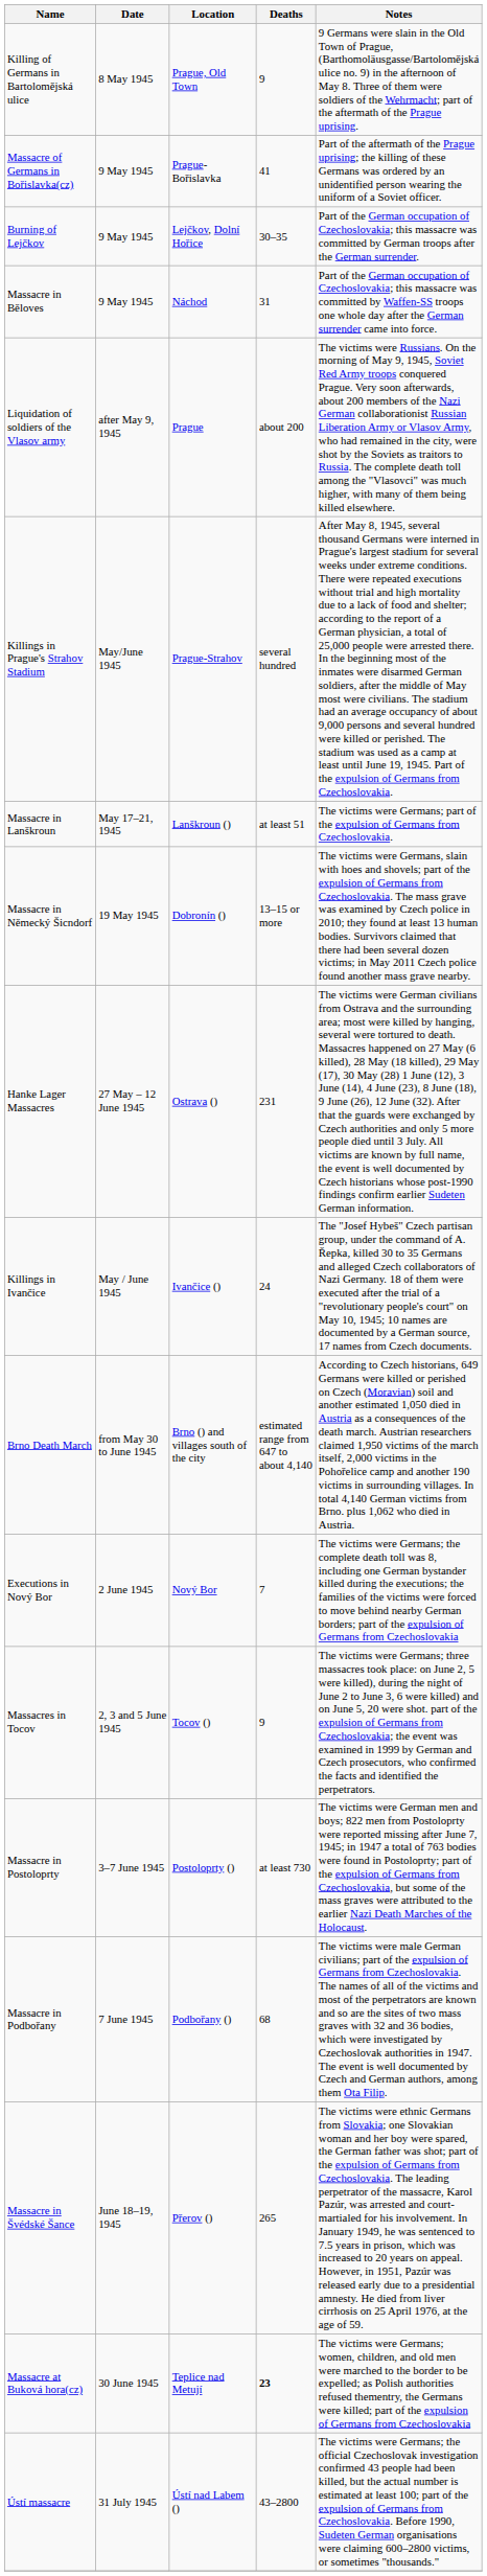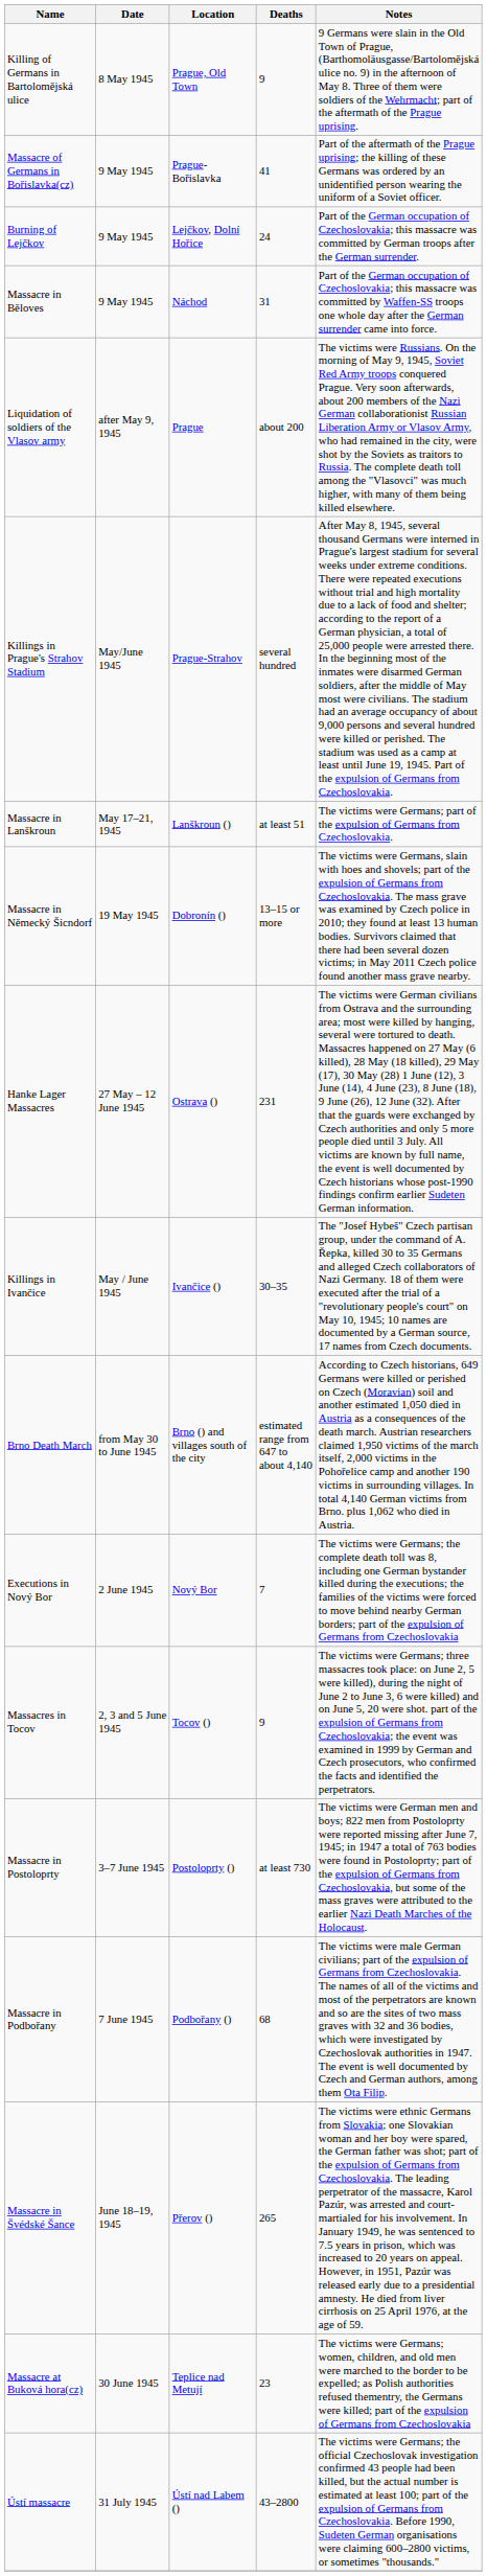 <table class="sortable wikitable" style="font-size:90%;">
 <tr>
 <th style="width:120px;">Name</th>
 <th style="width:100px;">Date</th>
 <th style="width:120px;">Location</th>
 <th style="width:75px;">Deaths</th>
 <th class="unsortable">Notes</th>
 </tr>
 <tr>
 <td>Killing of Germans in Bartolomějská ulice</td>
 <td>8 May 1945</td>
 <td><a href='#'>Prague, Old Town</a></td>
 <td>9</td>
 <td>9 Germans were slain in the Old Town of Prague, (Barthomoläusgasse/Bartolomějská ulice no. 9) in the afternoon of May 8. Three of them were soldiers of the <a href='#'>Wehrmacht</a>; part of the aftermath of the <a href='#'>Prague uprising</a>.</td>
 </tr>
 <tr>
 <td><a href='#'>Massacre of Germans in Bořislavka(cz)</a></td>
 <td>9 May 1945</td>
 <td><a href='#'>Prague</a>-Bořislavka</td>
 <td>41</td>
 <td>Part of the aftermath of the <a href='#'>Prague uprising</a>; the killing of these Germans was ordered by an unidentified person wearing the uniform of a Soviet officer.</td>
 </tr>
 <tr>
 <td><a href='#'>Burning of Lejčkov</a></td>
 <td>9 May 1945</td>
 <td><a href='#'>Lejčkov</a>, <a href='#'>Dolní Hořice</a></td>
-<td>30–35</td>
+<td>24</td>
 <td>Part of the <a href='#'>German occupation of Czechoslovakia</a>; this massacre was committed by German troops after the <a href='#'>German surrender</a>.</td>
 </tr>
 <tr>
 <td>Massacre in Běloves</td>
 <td>9 May 1945</td>
 <td><a href='#'>Náchod</a></td>
 <td>31</td>
 <td>Part of the <a href='#'>German occupation of Czechoslovakia</a>; this massacre was committed by <a href='#'>Waffen-SS</a> troops one whole day after the <a href='#'>German surrender</a> came into force.</td>
 </tr>
 <tr>
 <td>Liquidation of soldiers of the <a href='#'>Vlasov army</a></td>
 <td>after May 9, 1945</td>
 <td><a href='#'>Prague</a></td>
 <td>about 200</td>
 <td>The victims were <a href='#'>Russians</a>. On the morning of May 9, 1945, <a href='#'>Soviet Red Army troops</a> conquered Prague. Very soon afterwards, about 200 members of the <a href='#'>Nazi</a> <a href='#'>German</a> collaborationist <a href='#'>Russian Liberation Army or Vlasov Army</a>, who had remained in the city, were shot by the Soviets as traitors to <a href='#'>Russia</a>. The complete death toll among the "Vlasovci" was much higher, with many of them being killed elsewhere.</td>
 </tr>
 <tr>
 <td>Killings in Prague's <a href='#'>Strahov Stadium</a></td>
 <td>May/June 1945</td>
 <td><a href='#'>Prague-Strahov</a></td>
 <td>several hundred</td>
 <td>After May 8, 1945, several thousand Germans were interned in Prague's largest stadium for several weeks under extreme conditions. There were repeated executions without trial and high mortality due to a lack of food and shelter; according to the report of a German physician, a total of 25,000 people were arrested there. In the beginning most of the inmates were disarmed German soldiers, after the middle of May most were civilians. The stadium had an average occupancy of about 9,000 persons and several hundred were killed or perished. The stadium was used as a camp at least until June 19, 1945. Part of the <a href='#'>expulsion of Germans from Czechoslovakia</a>.</td>
 </tr>
 <tr>
 <td>Massacre in Lanškroun</td>
 <td>May 17–21, 1945</td>
 <td><a href='#'>Lanškroun</a> ()</td>
 <td>at least 51</td>
 <td>The victims were Germans; part of the <a href='#'>expulsion of Germans from Czechoslovakia</a>.</td>
 </tr>
 <tr>
 <td>Massacre in Německý Šicndorf</td>
 <td>19 May 1945</td>
 <td><a href='#'>Dobronín</a> ()</td>
 <td>13–15 or more</td>
 <td>The victims were Germans, slain with hoes and shovels; part of the <a href='#'>expulsion of Germans from Czechoslovakia</a>. The mass grave was examined by Czech police in 2010; they found at least 13 human bodies. Survivors claimed that there had been several dozen victims; in May 2011 Czech police found another mass grave nearby.</td>
 </tr>
 <tr>
 <td>Hanke Lager Massacres</td>
 <td>27 May – 12 June 1945</td>
 <td><a href='#'>Ostrava</a> ()</td>
 <td>231</td>
 <td>The victims were German civilians from Ostrava and the surrounding area; most were killed by hanging, several were tortured to death. Massacres happened on 27 May (6 killed), 28 May (18 killed), 29 May (17), 30 May (28) 1 June (12), 3 June (14), 4 June (23), 8 June (18), 9 June (26), 12 June (32). After that the guards were exchanged by Czech authorities and only 5 more people died until 3 July. All victims are known by full name, the event is well documented by Czech historians whose post-1990 findings confirm earlier <a href='#'>Sudeten</a> German information.</td>
 </tr>
 <tr>
 <td>Killings in Ivančice</td>
 <td>May / June 1945</td>
 <td><a href='#'>Ivančice</a> ()</td>
-<td>24</td>
+<td>30–35</td>
 <td>The "Josef Hybeš" Czech partisan group, under the command of A. Řepka, killed 30 to 35 Germans and alleged Czech collaborators of Nazi Germany. 18 of them were executed after the trial of a "revolutionary people's court" on May 10, 1945; 10 names are documented by a German source, 17 names from Czech documents.</td>
 </tr>
 <tr>
 <td><a href='#'>Brno Death March</a></td>
 <td>from May 30 to June 1945</td>
 <td><a href='#'>Brno</a> () and villages south of the city</td>
 <td>estimated range from 647 to about 4,140</td>
 <td>According to Czech historians, 649 Germans were killed or perished on Czech (<a href='#'>Moravian</a>) soil and another estimated 1,050 died in <a href='#'>Austria</a> as a consequences of the death march. Austrian researchers claimed 1,950 victims of the march itself, 2,000 victims in the Pohořelice camp and another 190 victims in surrounding villages. In total 4,140 German victims from Brno. plus 1,062 who died in Austria.</td>
 </tr>
 <tr>
 <td>Executions in Nový Bor</td>
 <td>2 June 1945</td>
 <td><a href='#'>Nový Bor</a></td>
 <td>7</td>
 <td>The victims were Germans; the complete death toll was 8, including one German bystander killed during the executions; the families of the victims were forced to move behind nearby German borders; part of the <a href='#'>expulsion of Germans from Czechoslovakia</a></td>
 </tr>
 <tr>
 <td>Massacres in Tocov</td>
 <td>2, 3 and 5 June 1945</td>
 <td><a href='#'>Tocov</a> ()</td>
 <td>9</td>
 <td>The victims were Germans; three massacres took place: on June 2, 5 were killed), during the night of June 2 to June 3, 6 were killed) and on June 5, 20 were shot. part of the <a href='#'>expulsion of Germans from Czechoslovakia</a>; the event was examined in 1999 by German and Czech prosecutors, who confirmed the facts and identified the perpetrators.</td>
 </tr>
 <tr>
 <td>Massacre in Postoloprty</td>
 <td>3–7 June 1945</td>
 <td><a href='#'>Postoloprty</a> ()</td>
 <td>at least 730</td>
 <td>The victims were German men and boys; 822 men from Postoloprty were reported missing after June 7, 1945; in 1947 a total of 763 bodies were found in Postoloprty; part of the <a href='#'>expulsion of Germans from Czechoslovakia</a>, but some of the mass graves were attributed to the earlier <a href='#'>Nazi Death Marches of the Holocaust</a>.</td>
 </tr>
 <tr>
 <td>Massacre in Podbořany</td>
 <td>7 June 1945</td>
 <td><a href='#'>Podbořany</a> ()</td>
 <td>68</td>
 <td>The victims were male German civilians; part of the <a href='#'>expulsion of Germans from Czechoslovakia</a>. The names of all of the victims and most of the perpetrators are known and so are the sites of two mass graves with 32 and 36 bodies, which were investigated by Czechoslovak authorities in 1947. The event is well documented by Czech and German authors, among them <a href='#'>Ota Filip</a>.</td>
 </tr>
 <tr>
 <td><a href='#'>Massacre in Švédské Šance</a></td>
 <td>June 18–19, 1945</td>
 <td><a href='#'>Přerov</a> ()</td>
 <td>265</td>
 <td>The victims were ethnic Germans from <a href='#'>Slovakia</a>; one Slovakian woman and her boy were spared, the German father was shot; part of the <a href='#'>expulsion of Germans from Czechoslovakia</a>. The leading perpetrator of the massacre, Karol Pazúr, was arrested and court-martialed for his involvement. In January 1949, he was sentenced to 7.5 years in prison, which was increased to 20 years on appeal. However, in 1951, Pazúr was released early due to a presidential amnesty. He died from liver cirrhosis on 25 April 1976, at the age of 59.</td>
 </tr>
 <tr>
 <td><a href='#'>Massacre at Buková hora(cz)</a></td>
 <td>30 June 1945</td>
 <td><a href='#'>Teplice nad Metují</a></td>
-<td><strong>23</strong></td>
+<td>23</td>
 <td>The victims were Germans; women, children, and old men were marched to the border to be expelled; as Polish authorities refused thementry, the Germans were killed; part of the <a href='#'>expulsion of Germans from Czechoslovakia</a></td>
 </tr>
 <tr>
 <td><a href='#'>Ústí massacre</a></td>
 <td>31 July 1945</td>
 <td><a href='#'>Ústí nad Labem</a> ()</td>
 <td>43–2800</td>
 <td>The victims were Germans; the official Czechoslovak investigation confirmed 43 people had been killed, but the actual number is estimated at least 100; part of the <a href='#'>expulsion of Germans from Czechoslovakia</a>. Before 1990, <a href='#'>Sudeten German</a> organisations were claiming 600–2800 victims, or sometimes "thousands."</td>
 </tr>
 <tr>
 </tr>
 </table>
